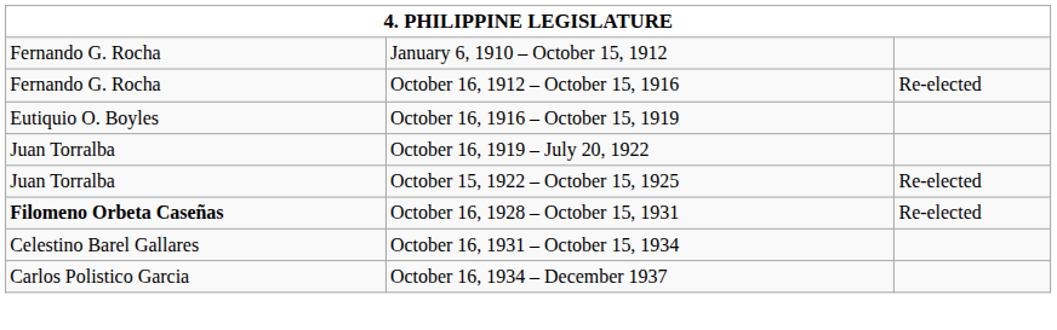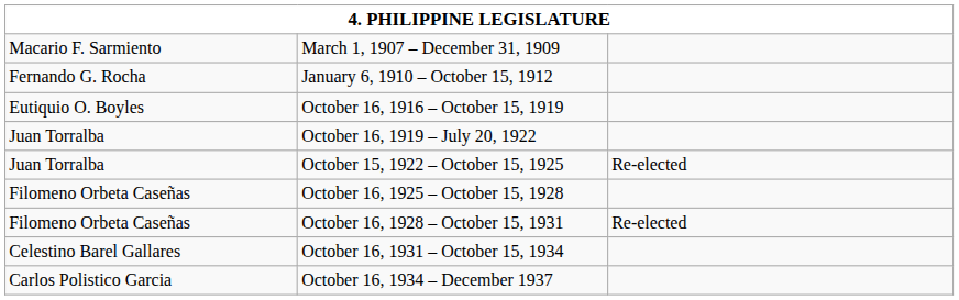 <table class="wikitable collapsible collapsed" style="vertical-align:top;text-align:left;font-size:95%;">
 <tr>
 <th style="background-color:white;font-size:105%;width:51em;" colspan=3>4. PHILIPPINE LEGISLATURE</th>
 </tr>
 <tr>
+<td style="width:16em;">Macario F. Sarmiento</td>
+<td style="width:17em;">March 1, 1907 – December 31, 1909</td>
+<td style="width:19em;"></td>
+</tr>
+<tr>
 <td>Fernando G. Rocha</td>
 <td>January 6, 1910 – October 15, 1912</td>
 <td></td>
-</tr>
-<tr>
-<td>Fernando G. Rocha</td>
-<td>October 16, 1912 – October 15, 1916</td>
-<td>Re-elected</td>
 </tr>
 <tr>
 <td>Eutiquio O. Boyles</td>
 <td>October 16, 1916 – October 15, 1919</td>
 <td></td>
 </tr>
 <tr>
 <td>Juan Torralba</td>
 <td>October 16, 1919 – July 20, 1922</td>
 <td></td>
 </tr>
 <tr>
 <td>Juan Torralba</td>
 <td>October 15, 1922 – October 15, 1925</td>
 <td>Re-elected</td>
 </tr>
 <tr>
-<td><strong>Filomeno Orbeta Caseñas</strong></td>
+<td>Filomeno Orbeta Caseñas</td>
+<td>October 16, 1925 – October 15, 1928</td>
+<td></td>
+</tr>
+<tr>
+<td>Filomeno Orbeta Caseñas</td>
 <td>October 16, 1928 – October 15, 1931</td>
 <td>Re-elected</td>
 </tr>
 <tr>
 <td>Celestino Barel Gallares</td>
 <td>October 16, 1931 – October 15, 1934</td>
 <td></td>
 </tr>
 <tr>
 <td>Carlos Polistico Garcia</td>
 <td>October 16, 1934 – December 1937</td>
 <td></td>
 </tr>
 </table>
